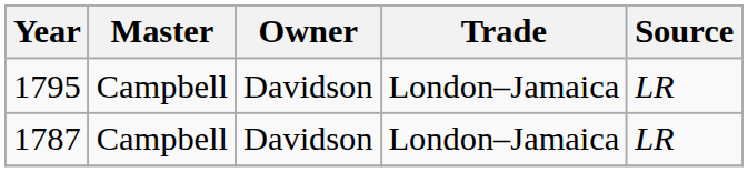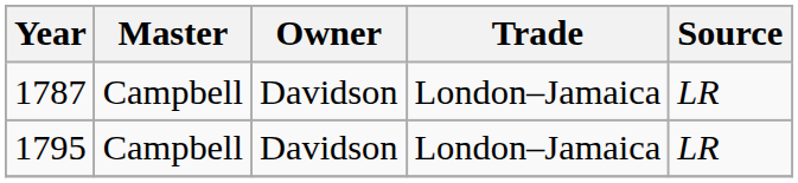 <table class=" wikitable">
 <tr>
 <th>Year</th>
 <th>Master</th>
 <th>Owner</th>
 <th>Trade</th>
 <th>Source</th>
 </tr>
 <tr>
-<td>1795</td>
+<td>1787</td>
 <td>Campbell</td>
 <td>Davidson</td>
 <td>London–Jamaica</td>
 <td><em>LR</em></td>
 </tr>
 <tr>
-<td>1787</td>
+<td>1795</td>
 <td>Campbell</td>
 <td>Davidson</td>
 <td>London–Jamaica</td>
 <td><em>LR</em></td>
 </tr>
 <tr>
 </tr>
 </table>
